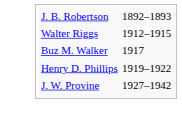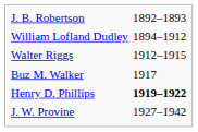 <table class="infobox" cellpadding="2" cellspacing="2" style="font-size: 95%;">
 <tr>
 <td><a href='#'>J. B. Robertson</a></td>
 <td>1892–1893</td>
+</tr>
+<tr>
+<td><a href='#'>William Lofland Dudley</a></td>
+<td>1894–1912</td>
 </tr>
 <tr>
 <td><a href='#'>Walter Riggs</a></td>
 <td>1912–1915</td>
 </tr>
 <tr>
 <td><a href='#'>Buz M. Walker</a></td>
 <td>1917</td>
 </tr>
 <tr>
 <td><a href='#'>Henry D. Phillips</a></td>
-<td>1919–1922</td>
+<td><strong>1919–1922</strong></td>
 </tr>
 <tr>
 <td><a href='#'>J. W. Provine</a></td>
 <td>1927–1942</td>
 </tr>
 <tr>
 </tr>
 </table>
